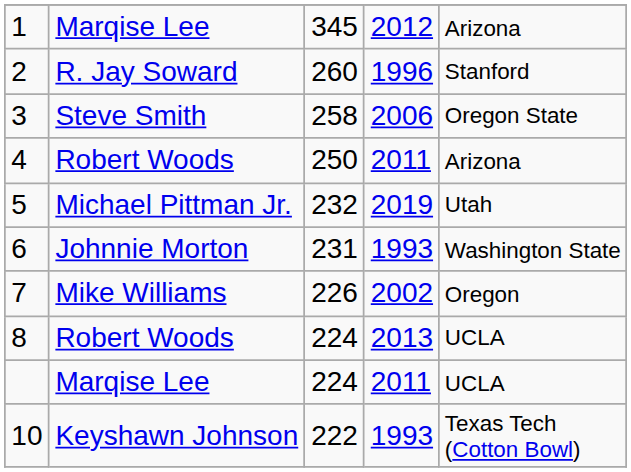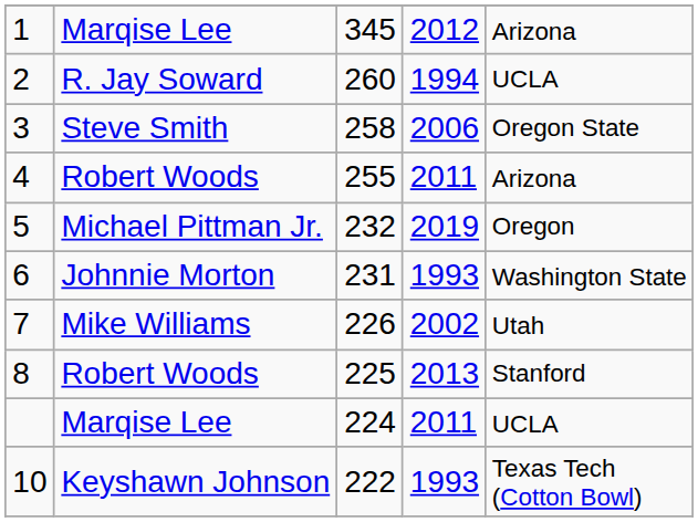 <table class="wikitable">
 <tr>
 </tr>
 <tr>
 <td>1</td>
 <td><a href='#'>Marqise Lee</a></td>
 <td>345</td>
 <td><a href='#'>2012</a></td>
 <td style="font-size:80%;">Arizona</td>
 </tr>
 <tr>
 <td>2</td>
 <td><a href='#'>R. Jay Soward</a></td>
 <td>260</td>
-<td><a href='#'>1996</a></td>
-<td style="font-size:80%;">Stanford</td>
+<td><a href='#'>1994</a></td>
+<td style="font-size:80%;">UCLA</td>
 </tr>
 <tr>
 <td>3</td>
 <td><a href='#'>Steve Smith</a></td>
 <td>258</td>
 <td><a href='#'>2006</a></td>
 <td style="font-size:80%;">Oregon State</td>
 </tr>
 <tr>
 <td>4</td>
 <td><a href='#'>Robert Woods</a></td>
-<td>250</td>
+<td>255</td>
 <td><a href='#'>2011</a></td>
 <td style="font-size:80%;">Arizona</td>
 </tr>
 <tr>
 <td>5</td>
 <td><a href='#'>Michael Pittman Jr.</a></td>
 <td>232</td>
 <td><a href='#'>2019</a></td>
-<td style="font-size:80%;">Utah</td>
+<td style="font-size:80%;">Oregon</td>
 </tr>
 <tr>
 <td>6</td>
 <td><a href='#'>Johnnie Morton</a></td>
 <td>231</td>
 <td><a href='#'>1993</a></td>
 <td style="font-size:80%;">Washington State</td>
 </tr>
 <tr>
 <td>7</td>
 <td><a href='#'>Mike Williams</a></td>
 <td>226</td>
 <td><a href='#'>2002</a></td>
-<td style="font-size:80%;">Oregon</td>
+<td style="font-size:80%;">Utah</td>
 </tr>
 <tr>
 <td>8</td>
 <td><a href='#'>Robert Woods</a></td>
-<td>224</td>
+<td>225</td>
 <td><a href='#'>2013</a></td>
-<td style="font-size:80%;">UCLA</td>
+<td style="font-size:80%;">Stanford</td>
 </tr>
 <tr>
 <td></td>
 <td><a href='#'>Marqise Lee</a></td>
 <td>224</td>
 <td><a href='#'>2011</a></td>
 <td style="font-size:80%;">UCLA</td>
 </tr>
 <tr>
 <td>10</td>
 <td><a href='#'>Keyshawn Johnson</a></td>
 <td>222</td>
 <td><a href='#'>1993</a></td>
 <td style="font-size:80%;">Texas Tech<br>(<a href='#'>Cotton Bowl</a>)</td>
 </tr>
 </table>
